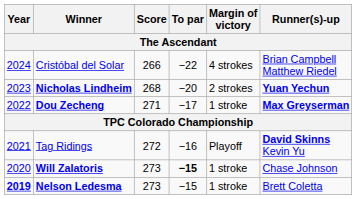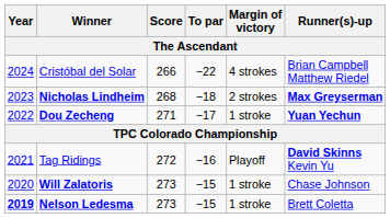 <table class=wikitable style=font-size:95%>
 <tr>
 <th>Year</th>
 <th>Winner</th>
 <th>Score</th>
 <th>To par</th>
 <th>Margin of<br>victory</th>
 <th>Runner(s)-up</th>
 </tr>
 <tr>
 <th colspan=6>The Ascendant</th>
 </tr>
 <tr>
 <td><a href='#'>2024</a></td>
 <td> <a href='#'>Cristóbal del Solar</a></td>
 <td align=center>266</td>
 <td align=center>−22</td>
 <td>4 strokes</td>
 <td> <a href='#'>Brian Campbell</a><br> <a href='#'>Matthew Riedel</a></td>
 </tr>
 <tr>
 <td><a href='#'>2023</a></td>
 <td> <strong><a href='#'>Nicholas Lindheim</a></strong></td>
 <td align=center>268</td>
-<td align=center>−20</td>
+<td align=center>−18</td>
 <td>2 strokes</td>
-<td> <strong><a href='#'>Yuan Yechun</a></strong></td>
+<td> <strong><a href='#'>Max Greyserman</a></strong></td>
 </tr>
 <tr>
 <td><a href='#'>2022</a></td>
 <td> <strong><a href='#'>Dou Zecheng</a></strong></td>
 <td align=center>271</td>
 <td align=center>−17</td>
 <td>1 stroke</td>
-<td> <strong><a href='#'>Max Greyserman</a></strong></td>
+<td> <strong><a href='#'>Yuan Yechun</a></strong></td>
 </tr>
 <tr>
 <th colspan=6>TPC Colorado Championship</th>
 </tr>
 <tr>
 <td><a href='#'>2021</a></td>
 <td> <a href='#'>Tag Ridings</a></td>
 <td align=center>272</td>
 <td align=center>−16</td>
 <td>Playoff</td>
 <td> <strong><a href='#'>David Skinns</a></strong><br> <a href='#'>Kevin Yu</a></td>
 </tr>
 <tr>
 <td><a href='#'>2020</a></td>
 <td> <strong><a href='#'>Will Zalatoris</a></strong></td>
 <td align=center>273</td>
-<td align=center><strong>−15</strong></td>
+<td align=center>−15</td>
 <td>1 stroke</td>
 <td> <a href='#'>Chase Johnson</a></td>
 </tr>
 <tr>
 <td><strong><a href='#'>2019</a></strong></td>
 <td> <strong><a href='#'>Nelson Ledesma</a></strong></td>
 <td align=center>273</td>
 <td align=center>−15</td>
 <td>1 stroke</td>
 <td> <a href='#'>Brett Coletta</a></td>
 </tr>
 </table>
